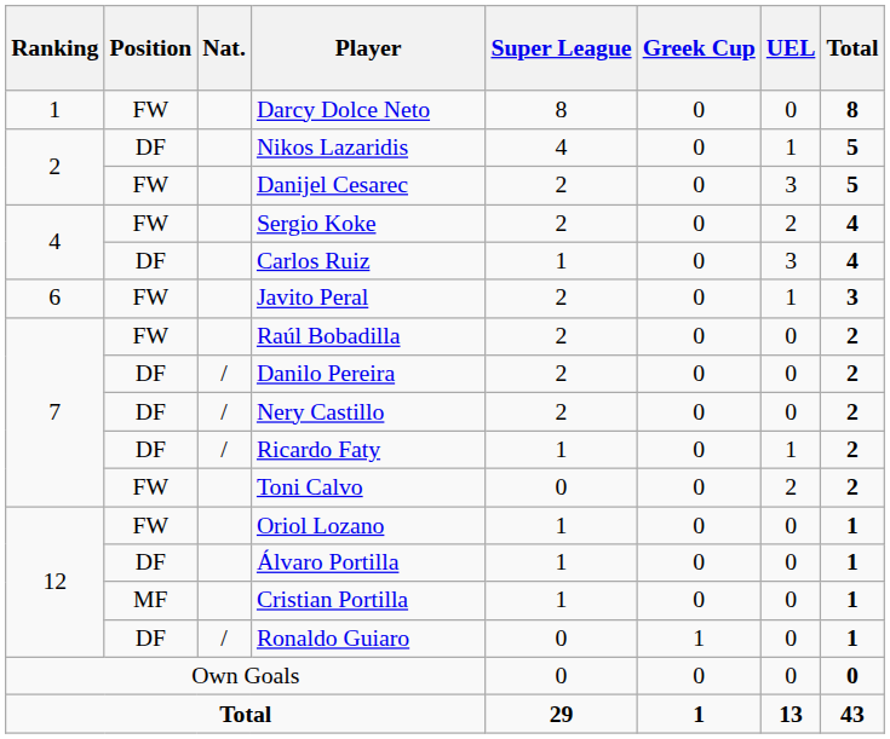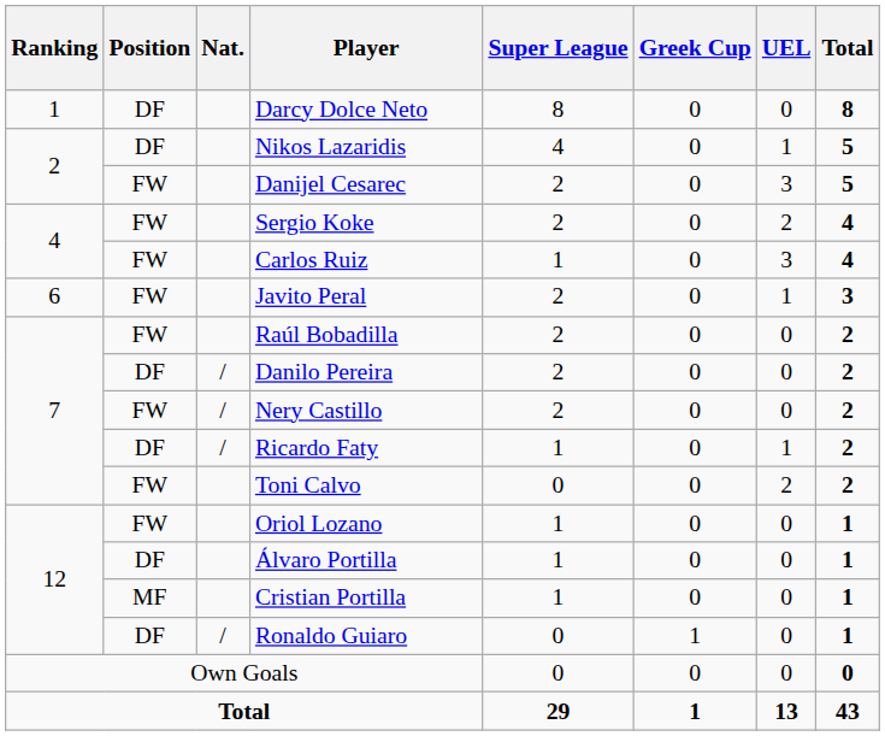 <table class="wikitable sortable" style="text-align:center">
 <tr>
 <th height=50>Ranking</th>
 <th height=50>Position</th>
 <th height=50>Nat.</th>
 <th width=150>Player</th>
 <th height=50><a href='#'>Super League</a></th>
 <th height=50><a href='#'>Greek Cup</a></th>
 <th height=50><a href='#'>UEL</a></th>
 <th height=50><strong>Total</strong></th>
 </tr>
 <tr>
 <td>1</td>
-<td>FW</td>
+<td>DF</td>
 <td></td>
 <td align="left"><a href='#'>Darcy Dolce Neto</a></td>
 <td>8</td>
 <td>0</td>
 <td>0</td>
 <td><strong>8</strong></td>
 </tr>
 <tr>
 <td rowspan=2>2</td>
 <td>DF</td>
 <td></td>
 <td align="left"><a href='#'>Nikos Lazaridis</a></td>
 <td>4</td>
 <td>0</td>
 <td>1</td>
 <td><strong>5</strong></td>
 </tr>
 <tr>
 <td>FW</td>
 <td></td>
 <td align="left"><a href='#'>Danijel Cesarec</a></td>
 <td>2</td>
 <td>0</td>
 <td>3</td>
 <td><strong>5</strong></td>
 </tr>
 <tr>
 <td rowspan=2>4</td>
 <td>FW</td>
 <td></td>
 <td align="left"><a href='#'>Sergio Koke</a></td>
 <td>2</td>
 <td>0</td>
 <td>2</td>
 <td><strong>4</strong></td>
 </tr>
 <tr>
-<td>DF</td>
+<td>FW</td>
 <td></td>
 <td align="left"><a href='#'>Carlos Ruiz</a></td>
 <td>1</td>
 <td>0</td>
 <td>3</td>
 <td><strong>4</strong></td>
 </tr>
 <tr>
 <td>6</td>
 <td>FW</td>
 <td></td>
 <td align="left"><a href='#'>Javito Peral</a></td>
 <td>2</td>
 <td>0</td>
 <td>1</td>
 <td><strong>3</strong></td>
 </tr>
 <tr>
 <td rowspan=5>7</td>
 <td>FW</td>
 <td></td>
 <td align="left"><a href='#'>Raúl Bobadilla</a></td>
 <td>2</td>
 <td>0</td>
 <td>0</td>
 <td><strong>2</strong></td>
 </tr>
 <tr>
 <td>DF</td>
 <td> / </td>
 <td align="left"><a href='#'>Danilo Pereira</a></td>
 <td>2</td>
 <td>0</td>
 <td>0</td>
 <td><strong>2</strong></td>
 </tr>
 <tr>
-<td>DF</td>
+<td>FW</td>
 <td> / </td>
 <td align="left"><a href='#'>Nery Castillo</a></td>
 <td>2</td>
 <td>0</td>
 <td>0</td>
 <td><strong>2</strong></td>
 </tr>
 <tr>
 <td>DF</td>
 <td> / </td>
 <td align="left"><a href='#'>Ricardo Faty</a></td>
 <td>1</td>
 <td>0</td>
 <td>1</td>
 <td><strong>2</strong></td>
 </tr>
 <tr>
 <td>FW</td>
 <td></td>
 <td align="left"><a href='#'>Toni Calvo</a></td>
 <td>0</td>
 <td>0</td>
 <td>2</td>
 <td><strong>2</strong></td>
 </tr>
 <tr>
 <td rowspan=4>12</td>
 <td>FW</td>
 <td></td>
 <td align="left"><a href='#'>Oriol Lozano</a></td>
 <td>1</td>
 <td>0</td>
 <td>0</td>
 <td><strong>1</strong></td>
 </tr>
 <tr>
 <td>DF</td>
 <td></td>
 <td align="left"><a href='#'>Álvaro Portilla</a></td>
 <td>1</td>
 <td>0</td>
 <td>0</td>
 <td><strong>1</strong></td>
 </tr>
 <tr>
 <td>MF</td>
 <td></td>
 <td align="left"><a href='#'>Cristian Portilla</a></td>
 <td>1</td>
 <td>0</td>
 <td>0</td>
 <td><strong>1</strong></td>
 </tr>
 <tr>
 <td>DF</td>
 <td> / </td>
 <td align="left"><a href='#'>Ronaldo Guiaro</a></td>
 <td>0</td>
 <td>1</td>
 <td>0</td>
 <td><strong>1</strong></td>
 </tr>
 <tr class="sortbottom">
 <td colspan="4">Own Goals</td>
 <td>0</td>
 <td>0</td>
 <td>0</td>
 <td><strong>0</strong></td>
 </tr>
 <tr class="sortbottom">
 <td colspan="4"><strong>Total</strong></td>
 <td><strong>29</strong></td>
 <td><strong>1</strong></td>
 <td><strong>13</strong></td>
 <td><strong>43</strong></td>
 </tr>
 </table>
